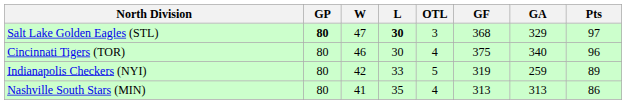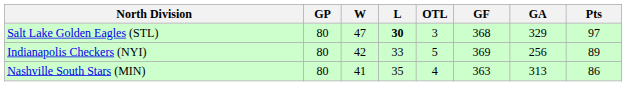 <table class="wikitable">
 <tr>
 <th width="40%" bgcolor="#e0e0e0">North Division</th>
 <th width="5%" bgcolor="#e0e0e0">GP</th>
 <th width="5%" bgcolor="#e0e0e0">W</th>
 <th width="5%" bgcolor="#e0e0e0">L</th>
 <th width="5%" bgcolor="#e0e0e0">OTL</th>
 <th width="7.5%" bgcolor="#e0e0e0">GF</th>
 <th width="7.5%" bgcolor="#e0e0e0">GA</th>
 <th width="7.5%" bgcolor="#e0e0e0">Pts</th>
 </tr>
 <tr align="center" bgcolor="#CCFFCC">
 <td align="left"><a href='#'>Salt Lake Golden Eagles</a> (STL)</td>
-<td><strong>80</strong></td>
+<td>80</td>
 <td>47</td>
 <td><strong>30</strong></td>
 <td>3</td>
 <td>368</td>
 <td>329</td>
 <td>97</td>
 </tr>
 <tr align="center" bgcolor="#CCFFCC">
-<td align="left"><a href='#'>Cincinnati Tigers</a> (TOR)</td>
-<td>80</td>
-<td>46</td>
-<td>30</td>
-<td>4</td>
-<td>375</td>
-<td>340</td>
-<td>96</td>
-</tr>
-<tr align="center" bgcolor="#CCFFCC">
 <td align="left"><a href='#'>Indianapolis Checkers</a> (NYI)</td>
 <td>80</td>
 <td>42</td>
 <td>33</td>
 <td>5</td>
-<td>319</td>
-<td>259</td>
+<td>369</td>
+<td>256</td>
 <td>89</td>
 </tr>
 <tr align="center" bgcolor="#CCFFCC">
 <td align="left"><a href='#'>Nashville South Stars</a> (MIN)</td>
 <td>80</td>
 <td>41</td>
 <td>35</td>
 <td>4</td>
-<td>313</td>
+<td>363</td>
 <td>313</td>
 <td>86</td>
 </tr>
 </table>
